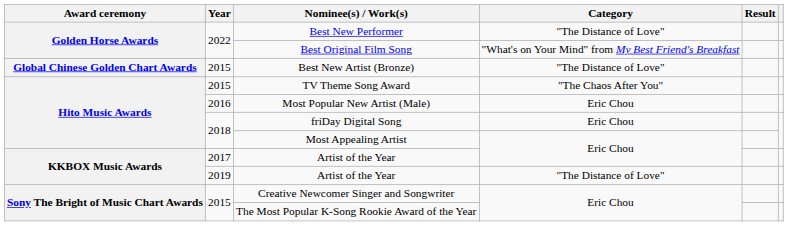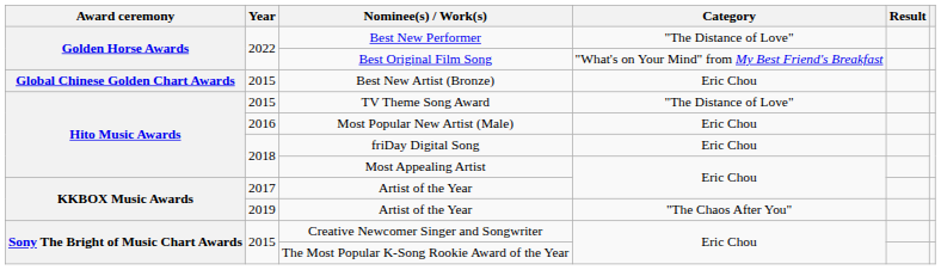 <table class="wikitable plainrowheaders sortable" style="text-align:center;">
 <tr>
 <th scope="col">Award ceremony</th>
 <th scope="col">Year</th>
 <th scope="col">Nominee(s) / Work(s)</th>
 <th scope="col">Category</th>
 <th scope="col">Result</th>
 <th scope="col" class="unsortable" scope="col"></th>
 </tr>
 <tr>
 <th scope="row" rowspan="2"><a href='#'>Golden Horse Awards</a></th>
 <td rowspan="2">2022</td>
 <td><a href='#'>Best New Performer</a></td>
 <td align="center">"The Distance of Love"</td>
 <td></td>
 <td></td>
 </tr>
 <tr>
 <td><a href='#'>Best Original Film Song</a></td>
 <td align="center">"What's on Your Mind" from <em><a href='#'>My Best Friend's Breakfast</a></em></td>
 <td></td>
 <td></td>
 </tr>
 <tr>
 <th scope="row"><a href='#'>Global Chinese Golden Chart Awards</a></th>
 <td>2015</td>
 <td>Best New Artist (Bronze)</td>
-<td align="center">"The Distance of Love"</td>
+<td>Eric Chou</td>
 <td></td>
 <td></td>
 </tr>
 <tr>
 <th scope="row" rowspan="4"><a href='#'>Hito Music Awards</a></th>
 <td>2015</td>
 <td>TV Theme Song Award</td>
-<td align="center">"The Chaos After You"</td>
+<td align="center">"The Distance of Love"</td>
 <td></td>
 <td></td>
 </tr>
 <tr>
 <td>2016</td>
 <td>Most Popular New Artist (Male)</td>
 <td>Eric Chou</td>
 <td></td>
 <td></td>
 </tr>
 <tr>
 <td rowspan="2">2018</td>
 <td>friDay Digital Song</td>
 <td>Eric Chou</td>
 <td></td>
 <td rowspan="2"></td>
 </tr>
 <tr>
 <td>Most Appealing Artist</td>
 <td rowspan="2" align="center">Eric Chou</td>
 <td></td>
 </tr>
 <tr>
 <th scope="row" rowspan="2">KKBOX Music Awards</th>
 <td>2017</td>
 <td>Artist of the Year</td>
 <td></td>
 <td></td>
 </tr>
 <tr>
 <td>2019</td>
 <td>Artist of the Year</td>
-<td align="center">"The Distance of Love"</td>
+<td align="center">"The Chaos After You"</td>
 <td></td>
 <td></td>
 </tr>
 <tr>
 <th scope="row" rowspan="2"><a href='#'>Sony</a> The Bright of Music Chart Awards</th>
 <td rowspan="2">2015</td>
 <td>Creative Newcomer Singer and Songwriter</td>
 <td rowspan="2" align="center">Eric Chou</td>
 <td></td>
 <td></td>
 </tr>
 <tr>
 <td>The Most Popular K-Song Rookie Award of the Year</td>
 <td></td>
 <td></td>
 </tr>
 </table>
